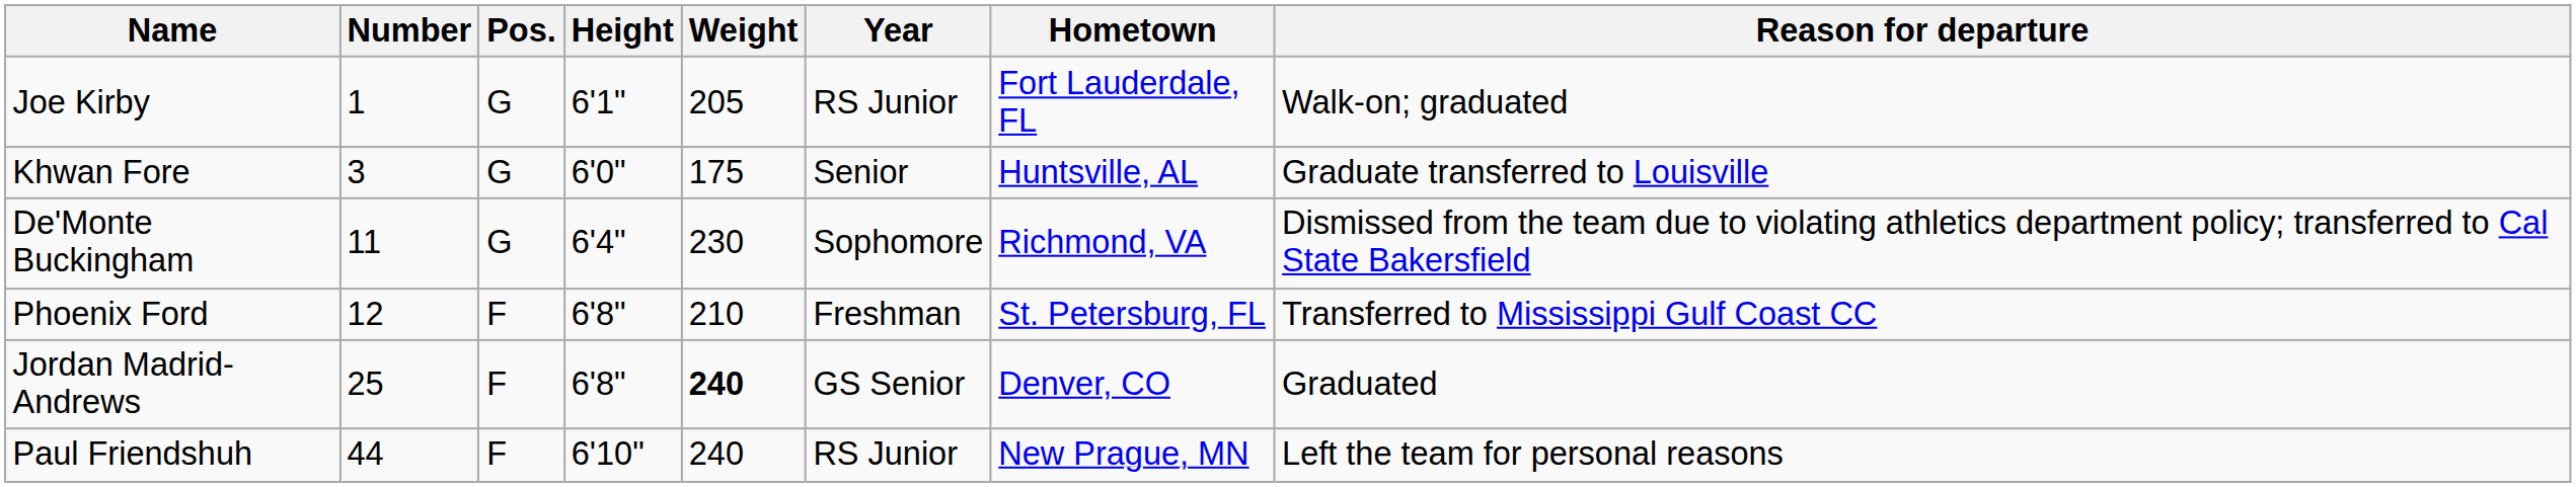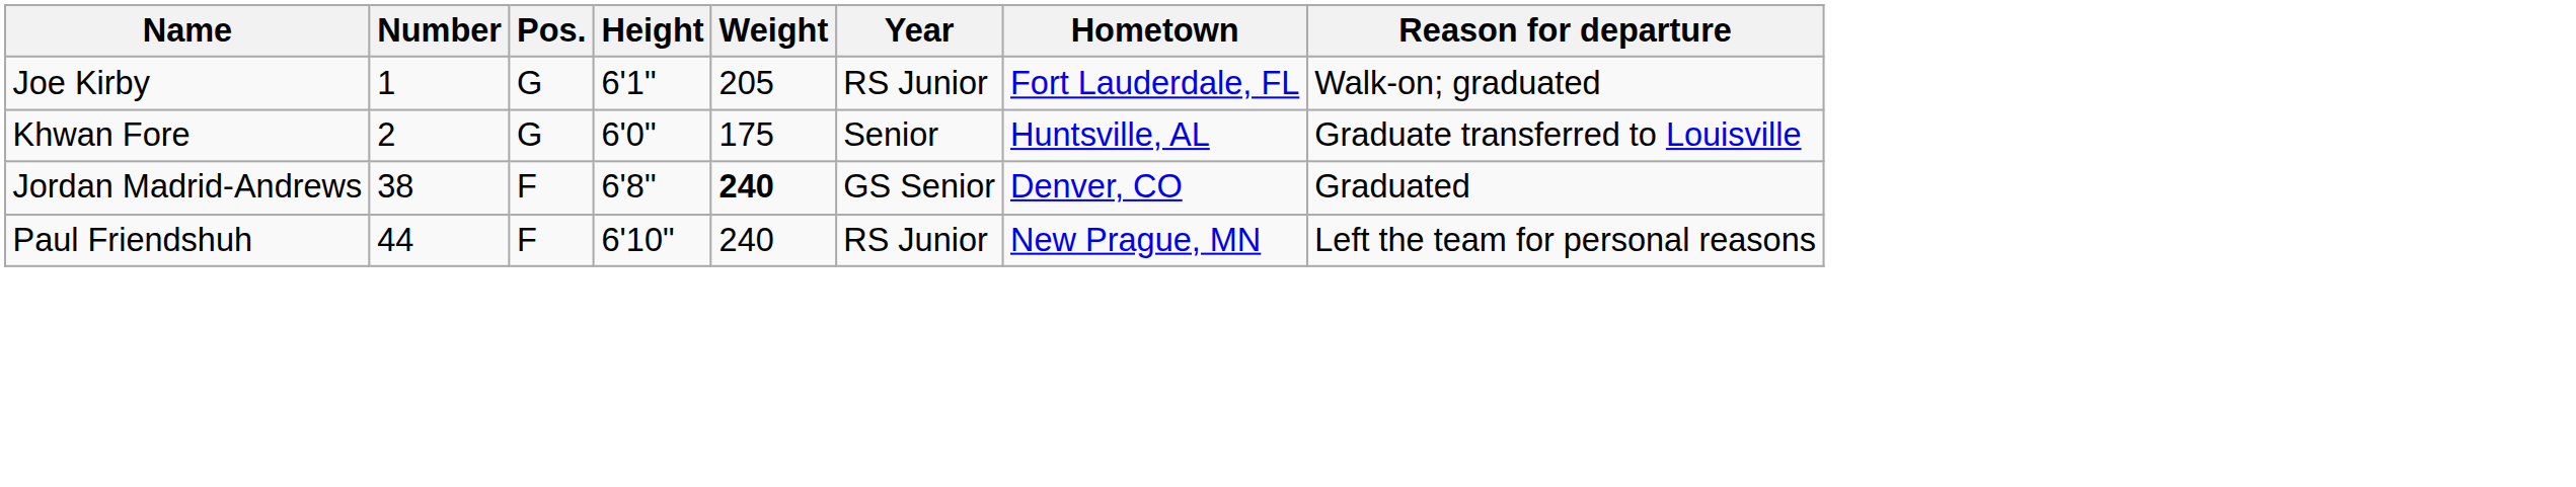 <table class="wikitable sortable" border="1">
 <tr>
 <th>Name</th>
 <th>Number</th>
 <th>Pos.</th>
 <th>Height</th>
 <th>Weight</th>
 <th>Year</th>
 <th>Hometown</th>
 <th class="unsortable">Reason for departure</th>
 </tr>
 <tr>
 <td>Joe Kirby</td>
 <td>1</td>
 <td>G</td>
 <td>6'1"</td>
 <td>205</td>
 <td>RS Junior</td>
 <td><a href='#'>Fort Lauderdale, FL</a></td>
 <td>Walk-on; graduated</td>
 </tr>
 <tr>
 <td>Khwan Fore</td>
-<td>3</td>
+<td>2</td>
 <td>G</td>
 <td>6'0"</td>
 <td>175</td>
 <td>Senior</td>
 <td><a href='#'>Huntsville, AL</a></td>
 <td>Graduate transferred to <a href='#'>Louisville</a></td>
 </tr>
 <tr>
-<td>De'Monte Buckingham</td>
-<td>11</td>
-<td>G</td>
-<td>6'4"</td>
-<td>230</td>
-<td>Sophomore</td>
-<td><a href='#'>Richmond, VA</a></td>
-<td>Dismissed from the team due to violating athletics department policy; transferred to <a href='#'>Cal State Bakersfield</a></td>
-</tr>
-<tr>
-<td>Phoenix Ford</td>
-<td>12</td>
-<td>F</td>
-<td>6'8"</td>
-<td>210</td>
-<td>Freshman</td>
-<td><a href='#'>St. Petersburg, FL</a></td>
-<td>Transferred to <a href='#'>Mississippi Gulf Coast CC</a></td>
-</tr>
-<tr>
 <td>Jordan Madrid-Andrews</td>
-<td>25</td>
+<td>38</td>
 <td>F</td>
 <td>6'8"</td>
 <td><strong>240</strong></td>
 <td>GS Senior</td>
 <td><a href='#'>Denver, CO</a></td>
 <td>Graduated</td>
 </tr>
 <tr>
 <td>Paul Friendshuh</td>
 <td>44</td>
 <td>F</td>
 <td>6'10"</td>
 <td>240</td>
 <td>RS Junior</td>
 <td><a href='#'>New Prague, MN</a></td>
 <td>Left the team for personal reasons</td>
 </tr>
 </table>
